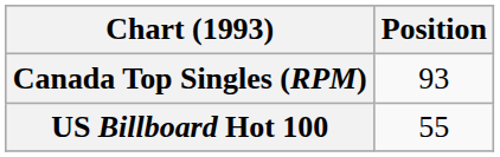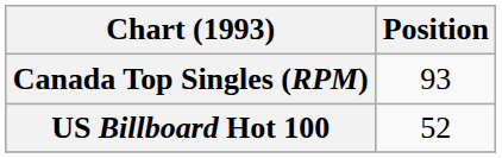 <table class="wikitable sortable plainrowheaders" style="text-align:center">
 <tr>
 <th>Chart (1993)</th>
 <th>Position</th>
 </tr>
 <tr>
 <th scope="row">Canada Top Singles (<em>RPM</em>)</th>
 <td>93</td>
 </tr>
 <tr>
 <th scope="row">US <em>Billboard</em> Hot 100</th>
-<td>55</td>
+<td>52</td>
 </tr>
 </table>
